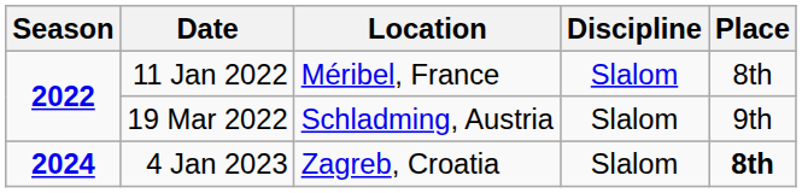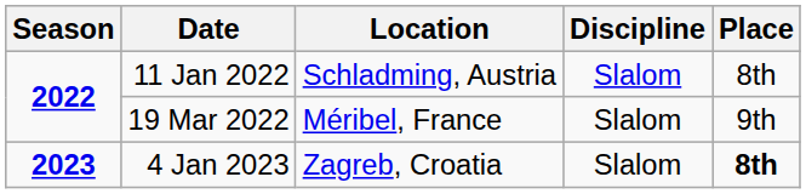 <table class="wikitable" style="text-align:center; font-size:95%;">
 <tr>
 <th>Season</th>
 <th>Date</th>
 <th>Location</th>
 <th>Discipline</th>
 <th>Place</th>
 </tr>
 <tr>
 <td rowspan="2"><strong><a href='#'>2022</a></strong></td>
 <td align="right">11 Jan 2022</td>
-<td align=left> <a href='#'>Méribel</a>, France</td>
+<td align=left> <a href='#'>Schladming</a>, Austria</td>
 <td><a href='#'>Slalom</a></td>
 <td>8th</td>
 </tr>
 <tr>
 <td align="right">19 Mar 2022</td>
-<td align=left> <a href='#'>Schladming</a>, Austria</td>
+<td align=left> <a href='#'>Méribel</a>, France</td>
 <td>Slalom</td>
 <td>9th</td>
 </tr>
 <tr>
-<td rowspan="1"><strong><a href='#'>2024</a></strong></td>
+<td rowspan="1"><strong><a href='#'>2023</a></strong></td>
 <td align="right">4 Jan 2023</td>
 <td align=left> <a href='#'>Zagreb</a>, Croatia</td>
 <td>Slalom</td>
 <td><strong>8th</strong></td>
 </tr>
 </table>
